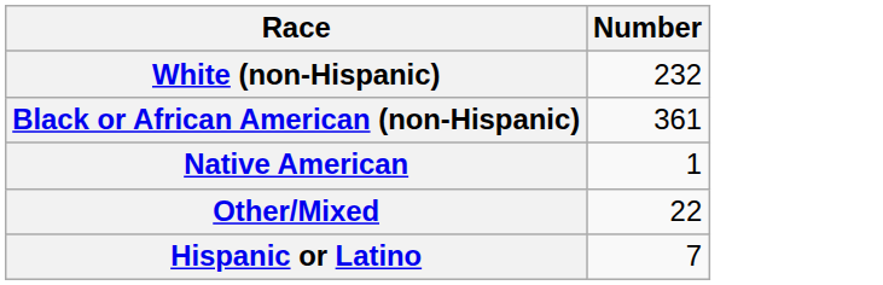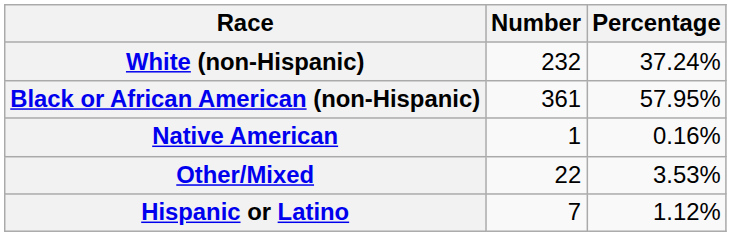 <table class="wikitable" style="text-align:right">
 <tr>
 <th scope="col">Race</th>
 <th scope="col">Number</th>
+<th scope="col">Percentage</th>
 </tr>
 <tr>
 <th scope="row"><a href='#'>White</a> (non-Hispanic)</th>
 <td>232</td>
+<td>37.24%</td>
 </tr>
 <tr>
 <th scope="row"><a href='#'>Black or African American</a> (non-Hispanic)</th>
 <td>361</td>
+<td>57.95%</td>
 </tr>
 <tr>
 <th scope="row"><a href='#'>Native American</a></th>
 <td>1</td>
+<td>0.16%</td>
 </tr>
 <tr>
 <th scope="row"><a href='#'>Other/Mixed</a></th>
 <td>22</td>
+<td>3.53%</td>
 </tr>
 <tr>
 <th scope="row"><a href='#'>Hispanic</a> or <a href='#'>Latino</a></th>
 <td>7</td>
+<td>1.12%</td>
 </tr>
 </table>
